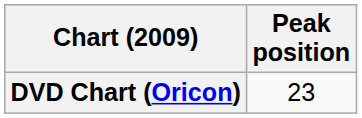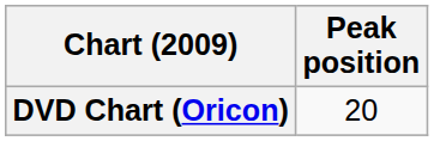 <table class="wikitable plainrowheaders" style="text-align:center">
 <tr>
 <th scope="col">Chart (2009)</th>
 <th scope="col">Peak<br> position</th>
 </tr>
 <tr>
 <th scope="row">DVD Chart (<a href='#'>Oricon</a>)</th>
-<td>23</td>
+<td>20</td>
 </tr>
 </table>
